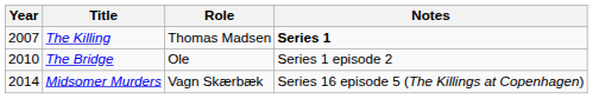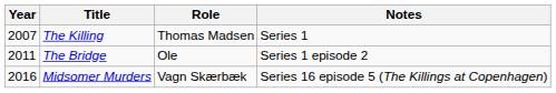 <table class="wikitable sortable">
 <tr>
 <th>Year</th>
 <th>Title</th>
 <th>Role</th>
 <th class="unsortable">Notes</th>
 </tr>
 <tr>
 <td>2007</td>
 <td><em><a href='#'>The Killing</a></em></td>
 <td>Thomas Madsen</td>
-<td><strong>Series 1</strong></td>
+<td>Series 1</td>
 </tr>
 <tr>
-<td>2010</td>
+<td>2011</td>
 <td><em><a href='#'>The Bridge</a></em></td>
 <td>Ole</td>
 <td>Series 1 episode 2</td>
 </tr>
 <tr>
-<td>2014</td>
+<td>2016</td>
 <td><em><a href='#'>Midsomer Murders</a></em></td>
 <td>Vagn Skærbæk</td>
 <td>Series 16 episode 5 (<em>The Killings at Copenhagen</em>)</td>
 </tr>
 </table>
